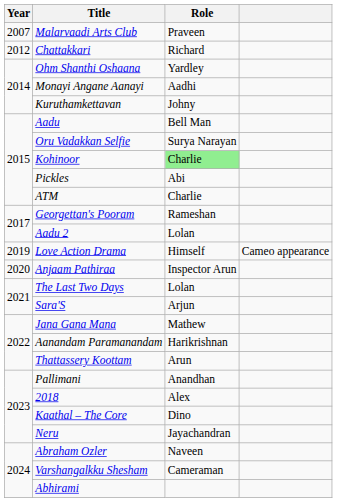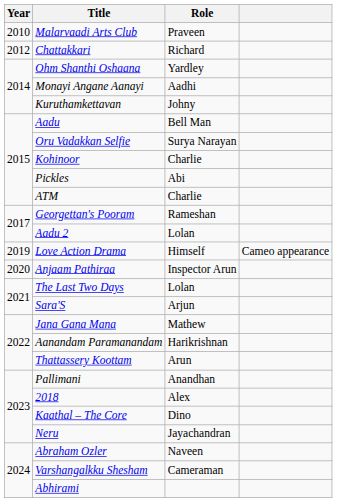 <table class="wikitable">
 <tr>
 <th>Year</th>
 <th>Title</th>
 <th>Role</th>
 <th></th>
 </tr>
 <tr>
-<td>2007</td>
+<td>2010</td>
 <td><em><a href='#'>Malarvaadi Arts Club</a></em></td>
 <td>Praveen</td>
 <td></td>
 </tr>
 <tr>
 <td>2012</td>
 <td><em><a href='#'>Chattakkari</a></em></td>
 <td>Richard</td>
 <td></td>
 </tr>
 <tr>
 <td rowspan="3">2014</td>
 <td><em><a href='#'>Ohm Shanthi Oshaana</a></em></td>
 <td>Yardley</td>
 <td></td>
 </tr>
 <tr>
 <td><em>Monayi Angane Aanayi</em></td>
 <td>Aadhi</td>
 <td></td>
 </tr>
 <tr>
 <td><em>Kuruthamkettavan</em></td>
 <td>Johny</td>
 <td></td>
 </tr>
 <tr>
 <td rowspan="5">2015</td>
 <td><em><a href='#'>Aadu</a></em></td>
 <td>Bell Man</td>
 <td></td>
 </tr>
 <tr>
 <td><em><a href='#'>Oru Vadakkan Selfie</a></em></td>
 <td>Surya Narayan</td>
 <td></td>
 </tr>
 <tr>
 <td><em><a href='#'>Kohinoor</a></em></td>
-<td style="background: lightgreen;">Charlie</td>
+<td>Charlie</td>
 <td></td>
 </tr>
 <tr>
 <td><em>Pickles</em></td>
 <td>Abi</td>
 <td></td>
 </tr>
 <tr>
 <td><em>ATM</em></td>
 <td>Charlie</td>
 <td></td>
 </tr>
 <tr>
 <td rowspan="2">2017</td>
 <td><em><a href='#'>Georgettan's Pooram</a></em></td>
 <td>Rameshan</td>
 <td></td>
 </tr>
 <tr>
 <td><em><a href='#'>Aadu 2</a></em></td>
 <td>Lolan</td>
 <td></td>
 </tr>
 <tr>
 <td Rowspan=1>2019</td>
 <td><em><a href='#'>Love Action Drama</a></em></td>
 <td>Himself</td>
 <td>Cameo appearance</td>
 </tr>
 <tr>
 <td>2020</td>
 <td><em><a href='#'>Anjaam Pathiraa</a></em></td>
 <td>Inspector Arun</td>
 <td></td>
 </tr>
 <tr>
 <td rowspan="2">2021</td>
 <td><em><a href='#'>The Last Two Days</a></em></td>
 <td>Lolan</td>
 <td></td>
 </tr>
 <tr>
 <td><em><a href='#'>Sara'S</a></em></td>
 <td>Arjun</td>
 <td></td>
 </tr>
 <tr>
 <td rowspan="3">2022</td>
 <td><em><a href='#'>Jana Gana Mana</a></em></td>
 <td>Mathew</td>
 <td></td>
 </tr>
 <tr>
 <td><em>Aanandam Paramanandam</em></td>
 <td>Harikrishnan</td>
 <td></td>
 </tr>
 <tr>
 <td><em><a href='#'>Thattassery Koottam</a></em></td>
 <td>Arun</td>
 <td></td>
 </tr>
 <tr>
 <td rowspan="4">2023</td>
 <td><em>Pallimani</em></td>
 <td>Anandhan</td>
 <td></td>
 </tr>
 <tr>
 <td><em><a href='#'>2018</a></em></td>
 <td>Alex</td>
 <td></td>
 </tr>
 <tr>
 <td><em><a href='#'>Kaathal – The Core</a></em></td>
 <td>Dino</td>
 <td></td>
 </tr>
 <tr>
 <td><em><a href='#'>Neru</a></em></td>
 <td>Jayachandran</td>
 <td></td>
 </tr>
 <tr>
 <td rowspan="3">2024</td>
 <td><em><a href='#'>Abraham Ozler</a></em></td>
 <td>Naveen</td>
 <td></td>
 </tr>
 <tr>
 <td><em><a href='#'>Varshangalkku Shesham</a></em></td>
 <td>Cameraman</td>
 <td></td>
 </tr>
 <tr>
 <td><em><a href='#'>Abhirami</a></em></td>
 <td></td>
 <td></td>
 </tr>
 </table>
